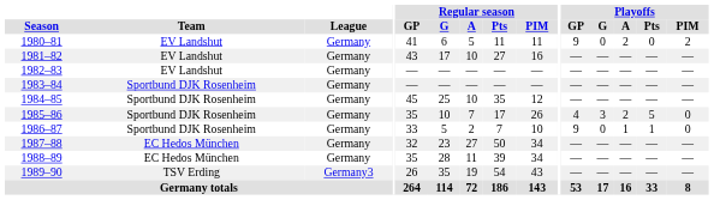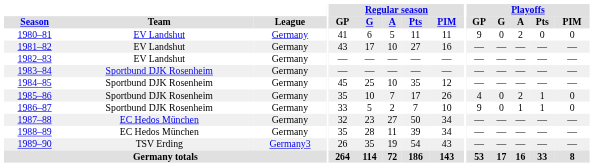 <table border="0" cellpadding="1" cellspacing="0" style="text-align:center; width:60em">
 <tr bgcolor="#e0e0e0">
 <th colspan="3" bgcolor="#ffffff"></th>
 <th rowspan="99" bgcolor="#ffffff"></th>
 <th colspan="5"><a href='#'>Regular season</a></th>
 <th rowspan="99" bgcolor="#ffffff"></th>
 <th colspan="5"><a href='#'>Playoffs</a></th>
 </tr>
 <tr bgcolor="#e0e0e0">
 <th><a href='#'>Season</a></th>
 <th>Team</th>
 <th>League</th>
 <th>GP</th>
 <th><a href='#'>G</a></th>
 <th><a href='#'>A</a></th>
 <th><a href='#'>Pts</a></th>
 <th><a href='#'>PIM</a></th>
 <th>GP</th>
 <th>G</th>
 <th>A</th>
 <th>Pts</th>
 <th>PIM</th>
 </tr>
 <tr>
 <td><a href='#'>1980–81</a></td>
 <td><a href='#'>EV Landshut</a></td>
 <td><a href='#'>Germany</a></td>
 <td>41</td>
 <td>6</td>
 <td>5</td>
 <td>11</td>
 <td>11</td>
 <td>9</td>
 <td>0</td>
 <td>2</td>
 <td>0</td>
-<td>2</td>
+<td>0</td>
 </tr>
 <tr bgcolor="#f0f0f0">
 <td><a href='#'>1981–82</a></td>
 <td>EV Landshut</td>
 <td>Germany</td>
 <td>43</td>
 <td>17</td>
 <td>10</td>
 <td>27</td>
 <td>16</td>
 <td>—</td>
 <td>—</td>
 <td>—</td>
 <td>—</td>
 <td>—</td>
 </tr>
 <tr>
 <td><a href='#'>1982–83</a></td>
 <td>EV Landshut</td>
 <td>Germany</td>
 <td>—</td>
 <td>—</td>
 <td>—</td>
 <td>—</td>
 <td>—</td>
 <td>—</td>
 <td>—</td>
 <td>—</td>
 <td>—</td>
 <td>—</td>
 </tr>
 <tr bgcolor="#f0f0f0">
 <td><a href='#'>1983–84</a></td>
 <td><a href='#'>Sportbund DJK Rosenheim</a></td>
 <td>Germany</td>
 <td>—</td>
 <td>—</td>
 <td>—</td>
 <td>—</td>
 <td>—</td>
 <td>—</td>
 <td>—</td>
 <td>—</td>
 <td>—</td>
 <td>—</td>
 </tr>
 <tr>
 <td><a href='#'>1984–85</a></td>
 <td>Sportbund DJK Rosenheim</td>
 <td>Germany</td>
 <td>45</td>
 <td>25</td>
 <td>10</td>
 <td>35</td>
 <td>12</td>
 <td>—</td>
 <td>—</td>
 <td>—</td>
 <td>—</td>
 <td>—</td>
 </tr>
 <tr bgcolor="#f0f0f0">
 <td><a href='#'>1985–86</a></td>
 <td>Sportbund DJK Rosenheim</td>
 <td>Germany</td>
 <td>35</td>
 <td>10</td>
 <td>7</td>
 <td>17</td>
 <td>26</td>
 <td>4</td>
-<td>3</td>
+<td>0</td>
 <td>2</td>
-<td>5</td>
+<td>1</td>
 <td>0</td>
 </tr>
 <tr>
 <td><a href='#'>1986–87</a></td>
 <td>Sportbund DJK Rosenheim</td>
 <td>Germany</td>
 <td>33</td>
 <td>5</td>
 <td>2</td>
 <td>7</td>
 <td>10</td>
 <td>9</td>
 <td>0</td>
 <td>1</td>
 <td>1</td>
 <td>0</td>
 </tr>
 <tr bgcolor="#f0f0f0">
 <td><a href='#'>1987–88</a></td>
 <td><a href='#'>EC Hedos München</a></td>
 <td>Germany</td>
 <td>32</td>
 <td>23</td>
 <td>27</td>
 <td>50</td>
 <td>34</td>
 <td>—</td>
 <td>—</td>
 <td>—</td>
 <td>—</td>
 <td>—</td>
 </tr>
 <tr>
 <td><a href='#'>1988–89</a></td>
 <td>EC Hedos München</td>
 <td>Germany</td>
 <td>35</td>
 <td>28</td>
 <td>11</td>
 <td>39</td>
 <td>34</td>
 <td>—</td>
 <td>—</td>
 <td>—</td>
 <td>—</td>
 <td>—</td>
 </tr>
 <tr bgcolor="#f0f0f0">
 <td><a href='#'>1989–90</a></td>
 <td>TSV Erding</td>
 <td><a href='#'>Germany3</a></td>
 <td>26</td>
 <td>35</td>
 <td>19</td>
 <td>54</td>
 <td>43</td>
 <td>—</td>
 <td>—</td>
 <td>—</td>
 <td>—</td>
 <td>—</td>
 </tr>
 <tr>
 </tr>
 <tr ALIGN="center" bgcolor="#e0e0e0">
 <th colspan="3">Germany totals</th>
 <th ALIGN="center">264</th>
 <th ALIGN="center">114</th>
 <th ALIGN="center">72</th>
 <th ALIGN="center">186</th>
 <th ALIGN="center">143</th>
 <th ALIGN="center">53</th>
 <th ALIGN="center">17</th>
 <th ALIGN="center">16</th>
 <th ALIGN="center">33</th>
 <th ALIGN="center">8</th>
 </tr>
 </table>
